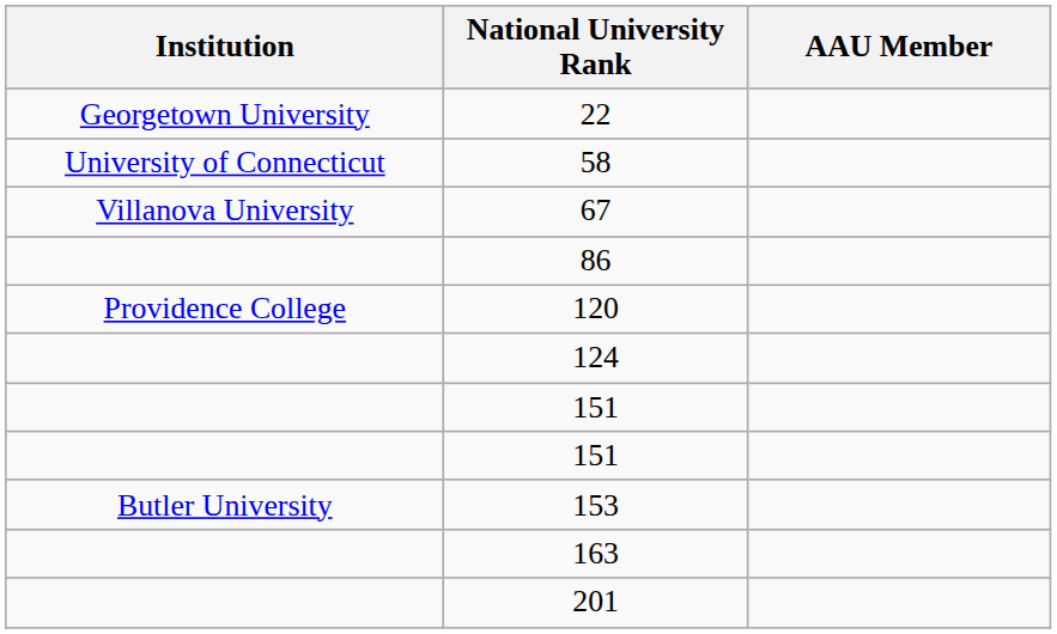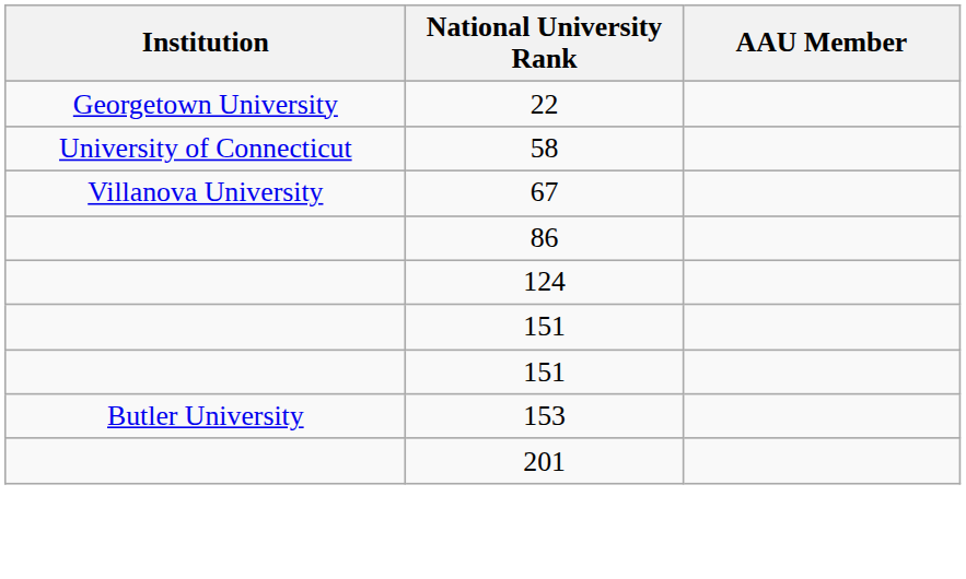 <table class="wikitable sortable" style="text-align: center">
 <tr>
 <th style="width:220px;">Institution</th>
 <th style="width:150px;">National University Rank</th>
 <th style="width:150px;">AAU Member</th>
 </tr>
 <tr>
 <td><a href='#'>Georgetown University</a></td>
 <td>22</td>
 <td></td>
 </tr>
 <tr>
 <td><a href='#'>University of Connecticut</a></td>
 <td>58</td>
 <td></td>
 </tr>
 <tr>
 <td><a href='#'>Villanova University</a></td>
 <td>67</td>
 <td></td>
 </tr>
 <tr>
 <td></td>
 <td>86</td>
 <td></td>
 </tr>
 <tr>
-<td><a href='#'>Providence College</a></td>
-<td>120</td>
-<td></td>
-</tr>
-<tr>
 <td></td>
 <td>124</td>
 <td></td>
 </tr>
 <tr>
 <td></td>
 <td>151</td>
 <td></td>
 </tr>
 <tr>
 <td></td>
 <td>151</td>
 <td></td>
 </tr>
 <tr>
 <td><a href='#'>Butler University</a></td>
 <td>153</td>
 <td></td>
 </tr>
 <tr>
 <td></td>
-<td>163</td>
-<td></td>
-</tr>
-<tr>
-<td></td>
 <td>201</td>
 <td></td>
 </tr>
 </table>
